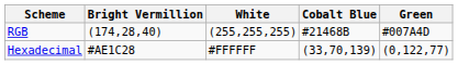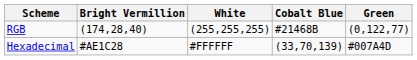 <table class="wikitable">
 <tr>
 <th>Scheme</th>
 <th>Bright Vermillion</th>
 <th>White</th>
 <th>Cobalt Blue</th>
 <th>Green</th>
 </tr>
 <tr>
 <td><a href='#'>RGB</a></td>
 <td>(174,28,40)</td>
 <td>(255,255,255)</td>
 <td>#21468B</td>
-<td>#007A4D</td>
+<td>(0,122,77)</td>
 </tr>
 <tr>
 <td><a href='#'>Hexadecimal</a></td>
 <td>#AE1C28</td>
 <td>#FFFFFF</td>
 <td>(33,70,139)</td>
-<td>(0,122,77)</td>
+<td>#007A4D</td>
 </tr>
 </table>
